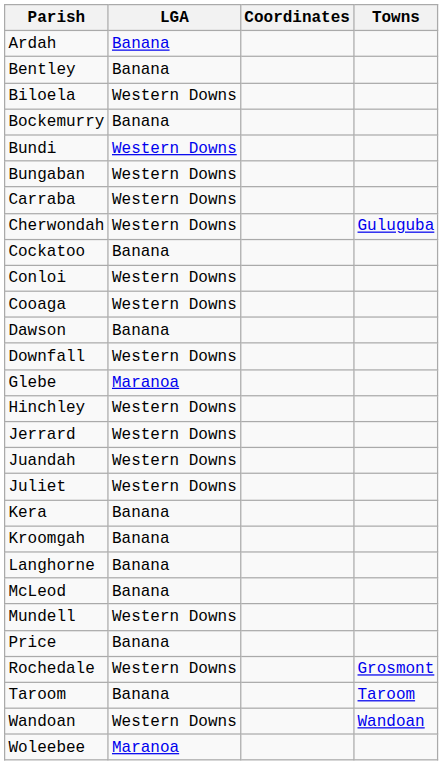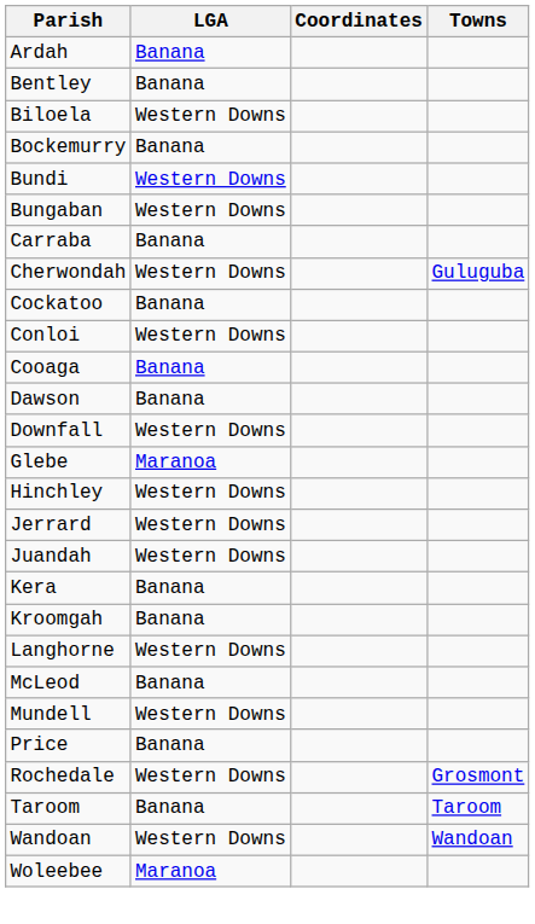 <table class="wikitable sortable">
 <tr>
 <th>Parish</th>
 <th>LGA</th>
 <th>Coordinates</th>
 <th>Towns</th>
 </tr>
 <tr>
 <td>Ardah</td>
 <td><a href='#'>Banana</a></td>
 <td></td>
 <td></td>
 </tr>
 <tr>
 <td>Bentley</td>
 <td>Banana</td>
 <td></td>
 <td></td>
 </tr>
 <tr>
 <td>Biloela</td>
 <td>Western Downs</td>
 <td></td>
 <td></td>
 </tr>
 <tr>
 <td>Bockemurry</td>
 <td>Banana</td>
 <td></td>
 <td></td>
 </tr>
 <tr>
 <td>Bundi</td>
 <td><a href='#'>Western Downs</a></td>
 <td></td>
 <td></td>
 </tr>
 <tr>
 <td>Bungaban</td>
 <td>Western Downs</td>
 <td></td>
 <td></td>
 </tr>
 <tr>
 <td>Carraba</td>
-<td>Western Downs</td>
+<td>Banana</td>
 <td></td>
 <td></td>
 </tr>
 <tr>
 <td>Cherwondah</td>
 <td>Western Downs</td>
 <td></td>
 <td><a href='#'>Guluguba</a></td>
 </tr>
 <tr>
 <td>Cockatoo</td>
 <td>Banana</td>
 <td></td>
 <td></td>
 </tr>
 <tr>
 <td>Conloi</td>
 <td>Western Downs</td>
 <td></td>
 <td></td>
 </tr>
 <tr>
 <td>Cooaga</td>
-<td>Western Downs</td>
+<td><a href='#'>Banana</a></td>
 <td></td>
 <td></td>
 </tr>
 <tr>
 <td>Dawson</td>
 <td>Banana</td>
 <td></td>
 <td></td>
 </tr>
 <tr>
 <td>Downfall</td>
 <td>Western Downs</td>
 <td></td>
 <td></td>
 </tr>
 <tr>
 <td>Glebe</td>
 <td><a href='#'>Maranoa</a></td>
 <td></td>
 <td></td>
 </tr>
 <tr>
 <td>Hinchley</td>
 <td>Western Downs</td>
 <td></td>
 <td></td>
 </tr>
 <tr>
 <td>Jerrard</td>
 <td>Western Downs</td>
 <td></td>
 <td></td>
 </tr>
 <tr>
 <td>Juandah</td>
 <td>Western Downs</td>
 <td></td>
 <td></td>
 </tr>
 <tr>
-<td>Juliet</td>
-<td>Western Downs</td>
-<td></td>
-<td></td>
-</tr>
-<tr>
 <td>Kera</td>
 <td>Banana</td>
 <td></td>
 <td></td>
 </tr>
 <tr>
 <td>Kroomgah</td>
 <td>Banana</td>
 <td></td>
 <td></td>
 </tr>
 <tr>
 <td>Langhorne</td>
-<td>Banana</td>
+<td>Western Downs</td>
 <td></td>
 <td></td>
 </tr>
 <tr>
 <td>McLeod</td>
 <td>Banana</td>
 <td></td>
 <td></td>
 </tr>
 <tr>
 <td>Mundell</td>
 <td>Western Downs</td>
 <td></td>
 <td></td>
 </tr>
 <tr>
 <td>Price</td>
 <td>Banana</td>
 <td></td>
 <td></td>
 </tr>
 <tr>
 <td>Rochedale</td>
 <td>Western Downs</td>
 <td></td>
 <td><a href='#'>Grosmont</a></td>
 </tr>
 <tr>
 <td>Taroom</td>
 <td>Banana</td>
 <td></td>
 <td><a href='#'>Taroom</a></td>
 </tr>
 <tr>
 <td>Wandoan</td>
 <td>Western Downs</td>
 <td></td>
 <td><a href='#'>Wandoan</a></td>
 </tr>
 <tr>
 <td>Woleebee</td>
 <td><a href='#'>Maranoa</a></td>
 <td></td>
 <td></td>
 </tr>
 </table>
